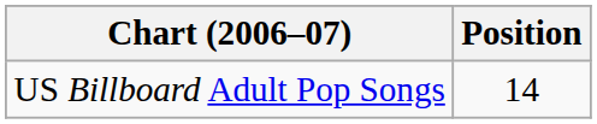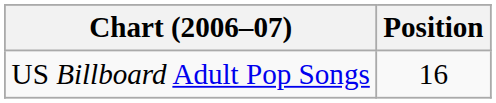 <table class="wikitable">
 <tr>
 <th>Chart (2006–07)</th>
 <th>Position</th>
 </tr>
 <tr>
 <td>US <em>Billboard</em> <a href='#'>Adult Pop Songs</a></td>
-<td align="center">14</td>
+<td align="center">16</td>
 </tr>
 </table>
